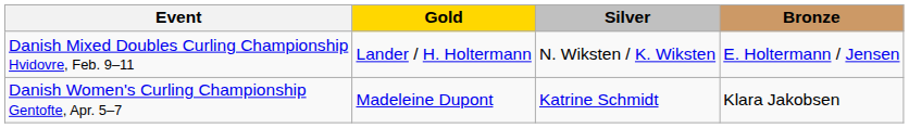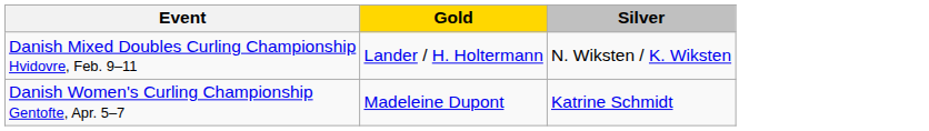 <table class="wikitable">
 <tr>
 <th>Event</th>
 <th style="background:gold">Gold</th>
 <th style="background:silver">Silver</th>
-<th style="background:#cc9966">Bronze</th>
 </tr>
 <tr>
 <td><a href='#'>Danish Mixed Doubles Curling Championship</a> <br> <small><a href='#'>Hvidovre</a>, Feb. 9–11 </small></td>
 <td><a href='#'>Lander</a> / <a href='#'>H. Holtermann</a></td>
 <td>N. Wiksten / <a href='#'>K. Wiksten</a></td>
-<td><a href='#'>E. Holtermann</a> / <a href='#'>Jensen</a></td>
 </tr>
 <tr>
 <td><a href='#'>Danish Women's Curling Championship</a> <br> <small><a href='#'>Gentofte</a>, Apr. 5–7 </small></td>
 <td><a href='#'>Madeleine Dupont</a></td>
 <td><a href='#'>Katrine Schmidt</a></td>
-<td>Klara Jakobsen</td>
 </tr>
 </table>
